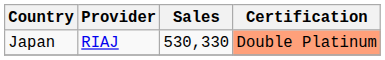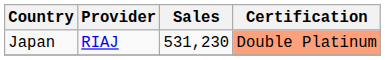 <table class="wikitable" border="1">
 <tr>
 <th>Country</th>
 <th>Provider</th>
 <th>Sales</th>
 <th>Certification</th>
 </tr>
 <tr>
 <td>Japan</td>
 <td><a href='#'>RIAJ</a></td>
-<td>530,330</td>
+<td>531,230</td>
 <td style="background: lightsalmon;">Double Platinum</td>
 </tr>
 <tr>
 </tr>
 </table>
